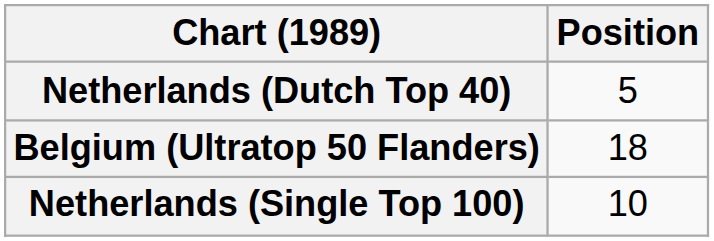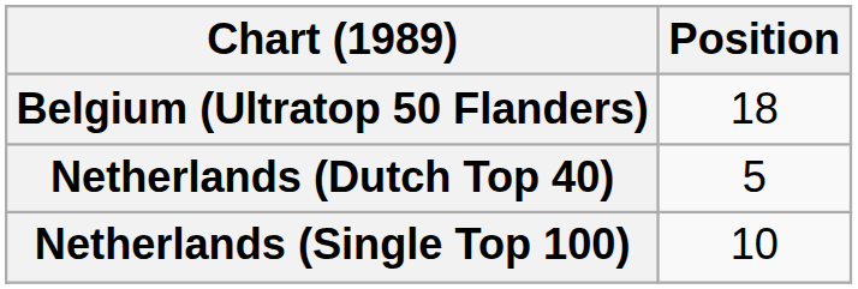 <table class="wikitable sortable plainrowheaders" style="text-align:center;">
 <tr>
 <th scope="col">Chart (1989)</th>
 <th scope="col">Position</th>
 </tr>
 <tr>
+<th scope="row">Belgium (Ultratop 50 Flanders)</th>
+<td>18</td>
+</tr>
+<tr>
 <th scope="row">Netherlands (Dutch Top 40)</th>
 <td>5</td>
-</tr>
-<tr>
-<th scope="row">Belgium (Ultratop 50 Flanders)</th>
-<td>18</td>
 </tr>
 <tr>
 <th scope="row">Netherlands (Single Top 100)</th>
 <td>10</td>
 </tr>
 </table>
